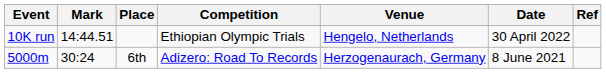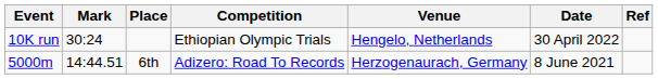 <table class="wikitable">
 <tr>
 <th>Event</th>
 <th>Mark</th>
 <th>Place</th>
 <th>Competition</th>
 <th>Venue</th>
 <th>Date</th>
 <th>Ref</th>
 </tr>
 <tr>
 <td><a href='#'>10K run</a></td>
-<td>14:44.51</td>
+<td>30:24</td>
 <td style="text-align:center;"></td>
 <td>Ethiopian Olympic Trials</td>
 <td><a href='#'>Hengelo, Netherlands</a></td>
 <td>30 April 2022</td>
 <td></td>
 </tr>
 <tr>
 <td><a href='#'>5000m</a></td>
-<td>30:24</td>
+<td>14:44.51</td>
 <td style="text-align:center;">6th</td>
 <td><a href='#'>Adizero: Road To Records</a></td>
 <td><a href='#'>Herzogenaurach, Germany</a></td>
 <td>8 June 2021</td>
 <td></td>
 </tr>
 </table>
